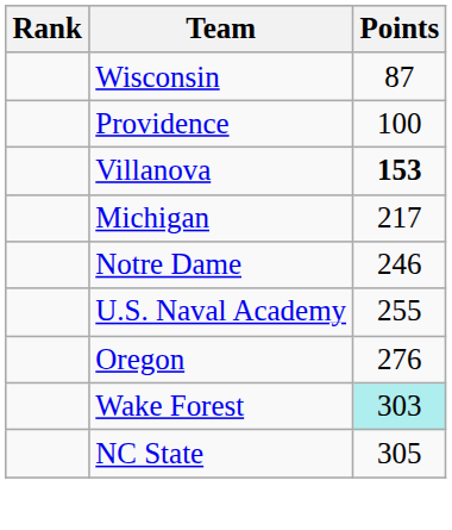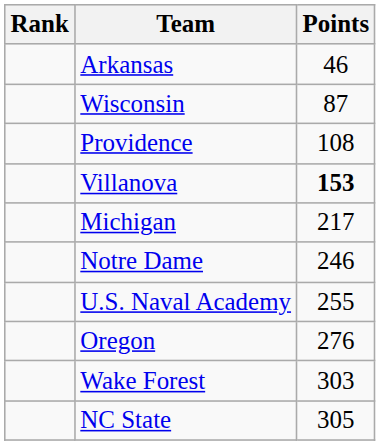 <table class="wikitable sortable" style="text-align:center">
 <tr>
 <th>Rank</th>
 <th>Team</th>
 <th>Points</th>
+</tr>
+<tr>
+<td></td>
+<td align=left><a href='#'>Arkansas</a></td>
+<td>46</td>
 </tr>
 <tr>
 <td></td>
 <td align=left><a href='#'>Wisconsin</a></td>
 <td>87</td>
 </tr>
 <tr>
 <td></td>
 <td align=left><a href='#'>Providence</a></td>
-<td>100</td>
+<td>108</td>
 </tr>
 <tr>
 <td></td>
 <td align=left><a href='#'>Villanova</a></td>
 <td><strong>153</strong></td>
 </tr>
 <tr>
 <td></td>
 <td align=left><a href='#'>Michigan</a></td>
 <td>217</td>
 </tr>
 <tr>
 <td></td>
 <td align=left><a href='#'>Notre Dame</a></td>
 <td>246</td>
 </tr>
 <tr>
 <td></td>
 <td align=left><a href='#'>U.S. Naval Academy</a></td>
 <td>255</td>
 </tr>
 <tr>
 <td></td>
 <td align=left><a href='#'>Oregon</a></td>
 <td>276</td>
 </tr>
 <tr>
 <td></td>
 <td align=left><a href='#'>Wake Forest</a></td>
-<td style="background: paleturquoise;">303</td>
+<td>303</td>
 </tr>
 <tr>
 <td></td>
 <td align=left><a href='#'>NC State</a></td>
 <td>305</td>
 </tr>
 </table>
